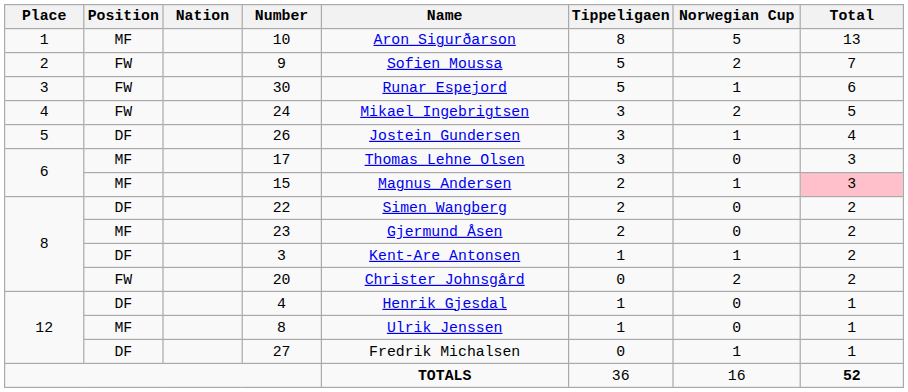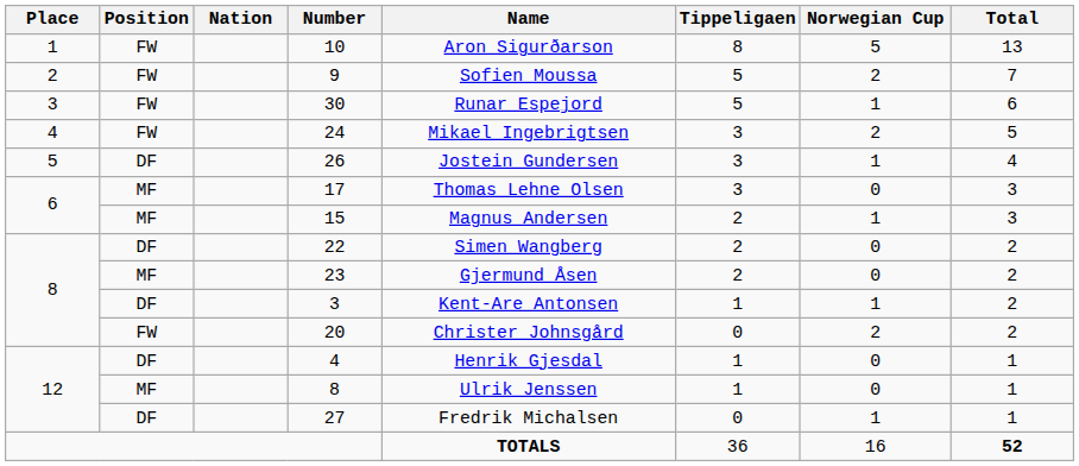 <table class="wikitable" style="font-size: 95%; text-align: center;">
 <tr>
 <th width=60>Place</th>
 <th width=60>Position</th>
 <th width=60>Nation</th>
 <th width=60>Number</th>
 <th width=200>Name</th>
 <th width=80>Tippeligaen</th>
 <th width=100>Norwegian Cup</th>
 <th width=80><strong>Total</strong></th>
 </tr>
 <tr>
 <td>1</td>
-<td>MF</td>
+<td>FW</td>
 <td></td>
 <td>10</td>
 <td><a href='#'>Aron Sigurðarson</a></td>
 <td>8</td>
 <td>5</td>
 <td>13</td>
 </tr>
 <tr>
 <td>2</td>
 <td>FW</td>
 <td></td>
 <td>9</td>
 <td><a href='#'>Sofien Moussa</a></td>
 <td>5</td>
 <td>2</td>
 <td>7</td>
 </tr>
 <tr>
 <td>3</td>
 <td>FW</td>
 <td></td>
 <td>30</td>
 <td><a href='#'>Runar Espejord</a></td>
 <td>5</td>
 <td>1</td>
 <td>6</td>
 </tr>
 <tr>
 <td>4</td>
 <td>FW</td>
 <td></td>
 <td>24</td>
 <td><a href='#'>Mikael Ingebrigtsen</a></td>
 <td>3</td>
 <td>2</td>
 <td>5</td>
 </tr>
 <tr>
 <td>5</td>
 <td>DF</td>
 <td></td>
 <td>26</td>
 <td><a href='#'>Jostein Gundersen</a></td>
 <td>3</td>
 <td>1</td>
 <td>4</td>
 </tr>
 <tr>
 <td rowspan="2">6</td>
 <td>MF</td>
 <td></td>
 <td>17</td>
 <td><a href='#'>Thomas Lehne Olsen</a></td>
 <td>3</td>
 <td>0</td>
 <td>3</td>
 </tr>
 <tr>
 <td>MF</td>
 <td></td>
 <td>15</td>
 <td><a href='#'>Magnus Andersen</a></td>
 <td>2</td>
 <td>1</td>
-<td style="background: pink;">3</td>
+<td>3</td>
 </tr>
 <tr>
 <td rowspan="4">8</td>
 <td>DF</td>
 <td></td>
 <td>22</td>
 <td><a href='#'>Simen Wangberg</a></td>
 <td>2</td>
 <td>0</td>
 <td>2</td>
 </tr>
 <tr>
 <td>MF</td>
 <td></td>
 <td>23</td>
 <td><a href='#'>Gjermund Åsen</a></td>
 <td>2</td>
 <td>0</td>
 <td>2</td>
 </tr>
 <tr>
 <td>DF</td>
 <td></td>
 <td>3</td>
 <td><a href='#'>Kent-Are Antonsen</a></td>
 <td>1</td>
 <td>1</td>
 <td>2</td>
 </tr>
 <tr>
 <td>FW</td>
 <td></td>
 <td>20</td>
 <td><a href='#'>Christer Johnsgård</a></td>
 <td>0</td>
 <td>2</td>
 <td>2</td>
 </tr>
 <tr>
 <td rowspan="3">12</td>
 <td>DF</td>
 <td></td>
 <td>4</td>
 <td><a href='#'>Henrik Gjesdal</a></td>
 <td>1</td>
 <td>0</td>
 <td>1</td>
 </tr>
 <tr>
 <td>MF</td>
 <td></td>
 <td>8</td>
 <td><a href='#'>Ulrik Jenssen</a></td>
 <td>1</td>
 <td>0</td>
 <td>1</td>
 </tr>
 <tr>
 <td>DF</td>
 <td></td>
 <td>27</td>
 <td>Fredrik Michalsen</td>
 <td>0</td>
 <td>1</td>
 <td>1</td>
 </tr>
 <tr>
 <td colspan="4"></td>
 <td><strong>TOTALS</strong></td>
 <td>36</td>
 <td>16</td>
 <td><strong>52</strong></td>
 </tr>
 </table>
